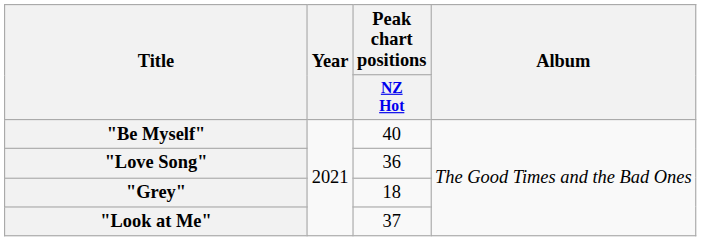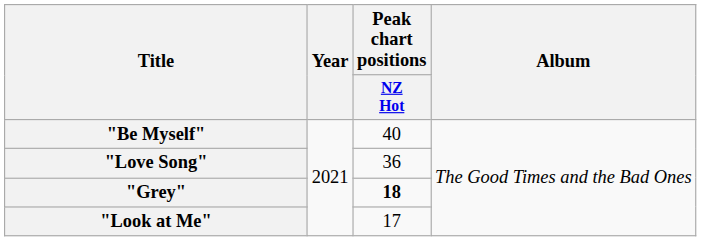 <table class="wikitable plainrowheaders" style="text-align:center;">
 <tr>
 <th scope="col" rowspan="2" style="width:16em;">Title</th>
 <th scope="col" rowspan="2" style="width:1em;">Year</th>
 <th scope="col" colspan="1">Peak chart positions</th>
 <th scope="col" rowspan="2">Album</th>
 </tr>
 <tr>
 <th scope="col" style="width:3em;font-size:85%;"><a href='#'>NZ<br>Hot</a><br></th>
 </tr>
 <tr>
 <th scope="row">"Be Myself"</th>
 <td rowspan="4">2021</td>
 <td>40</td>
 <td rowspan="4"><em>The Good Times and the Bad Ones</em></td>
 </tr>
 <tr>
 <th scope="row">"Love Song"</th>
 <td>36</td>
 </tr>
 <tr>
 <th scope="row">"Grey"</th>
-<td>18</td>
+<td><strong>18</strong></td>
 </tr>
 <tr>
 <th scope="row">"Look at Me"</th>
-<td>37</td>
+<td>17</td>
 </tr>
 </table>
